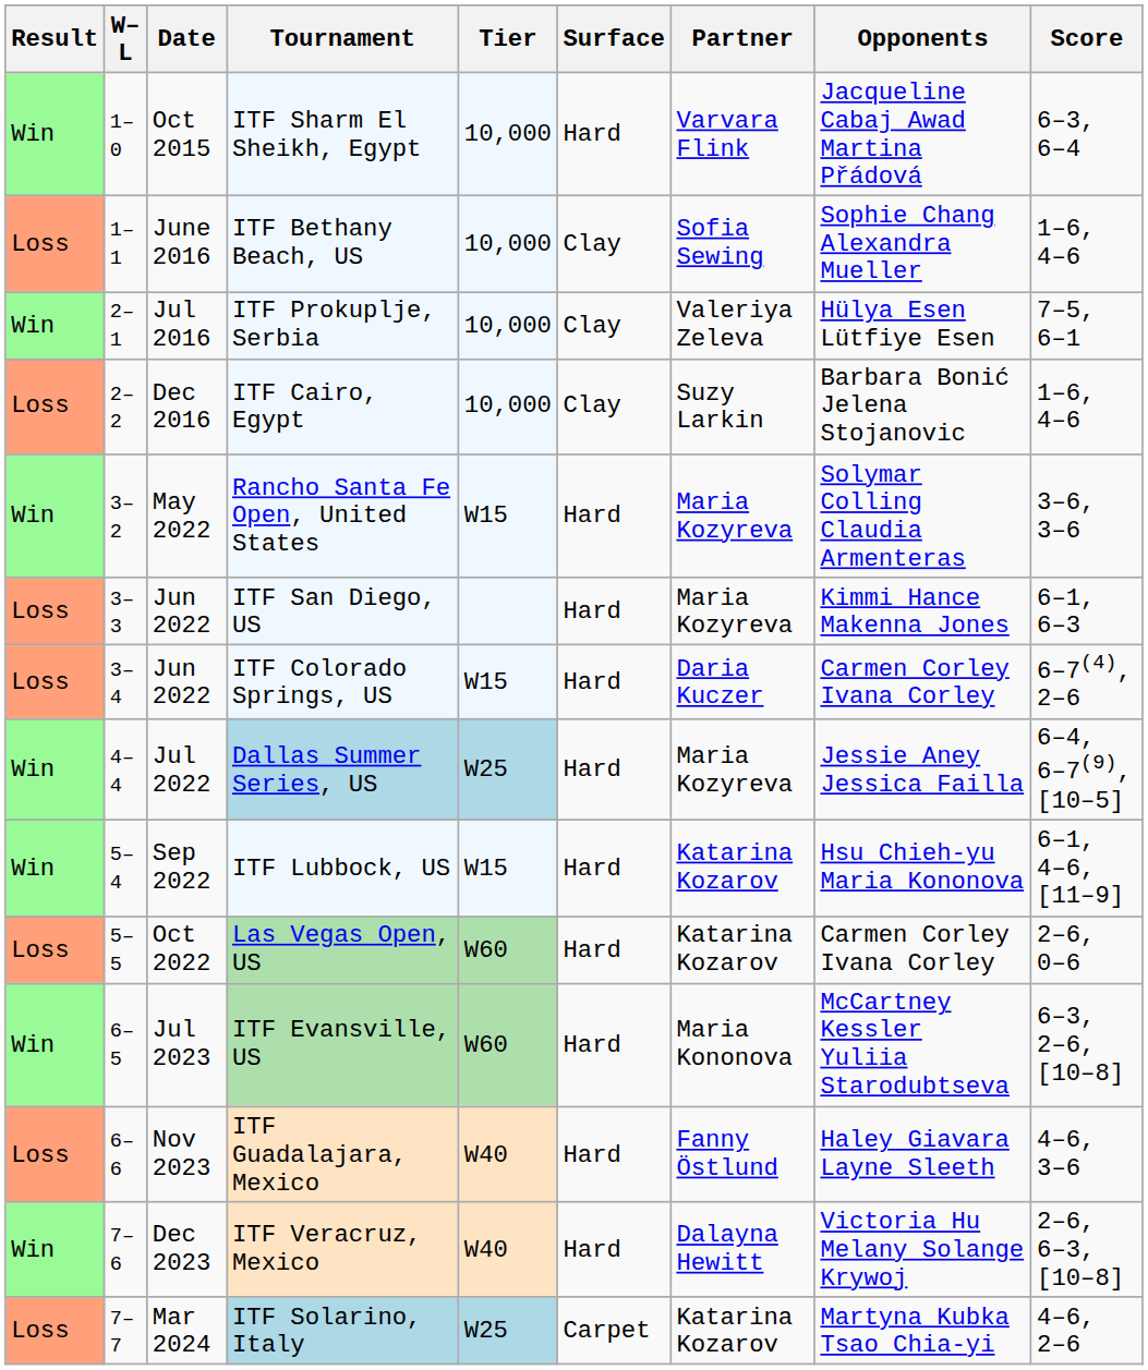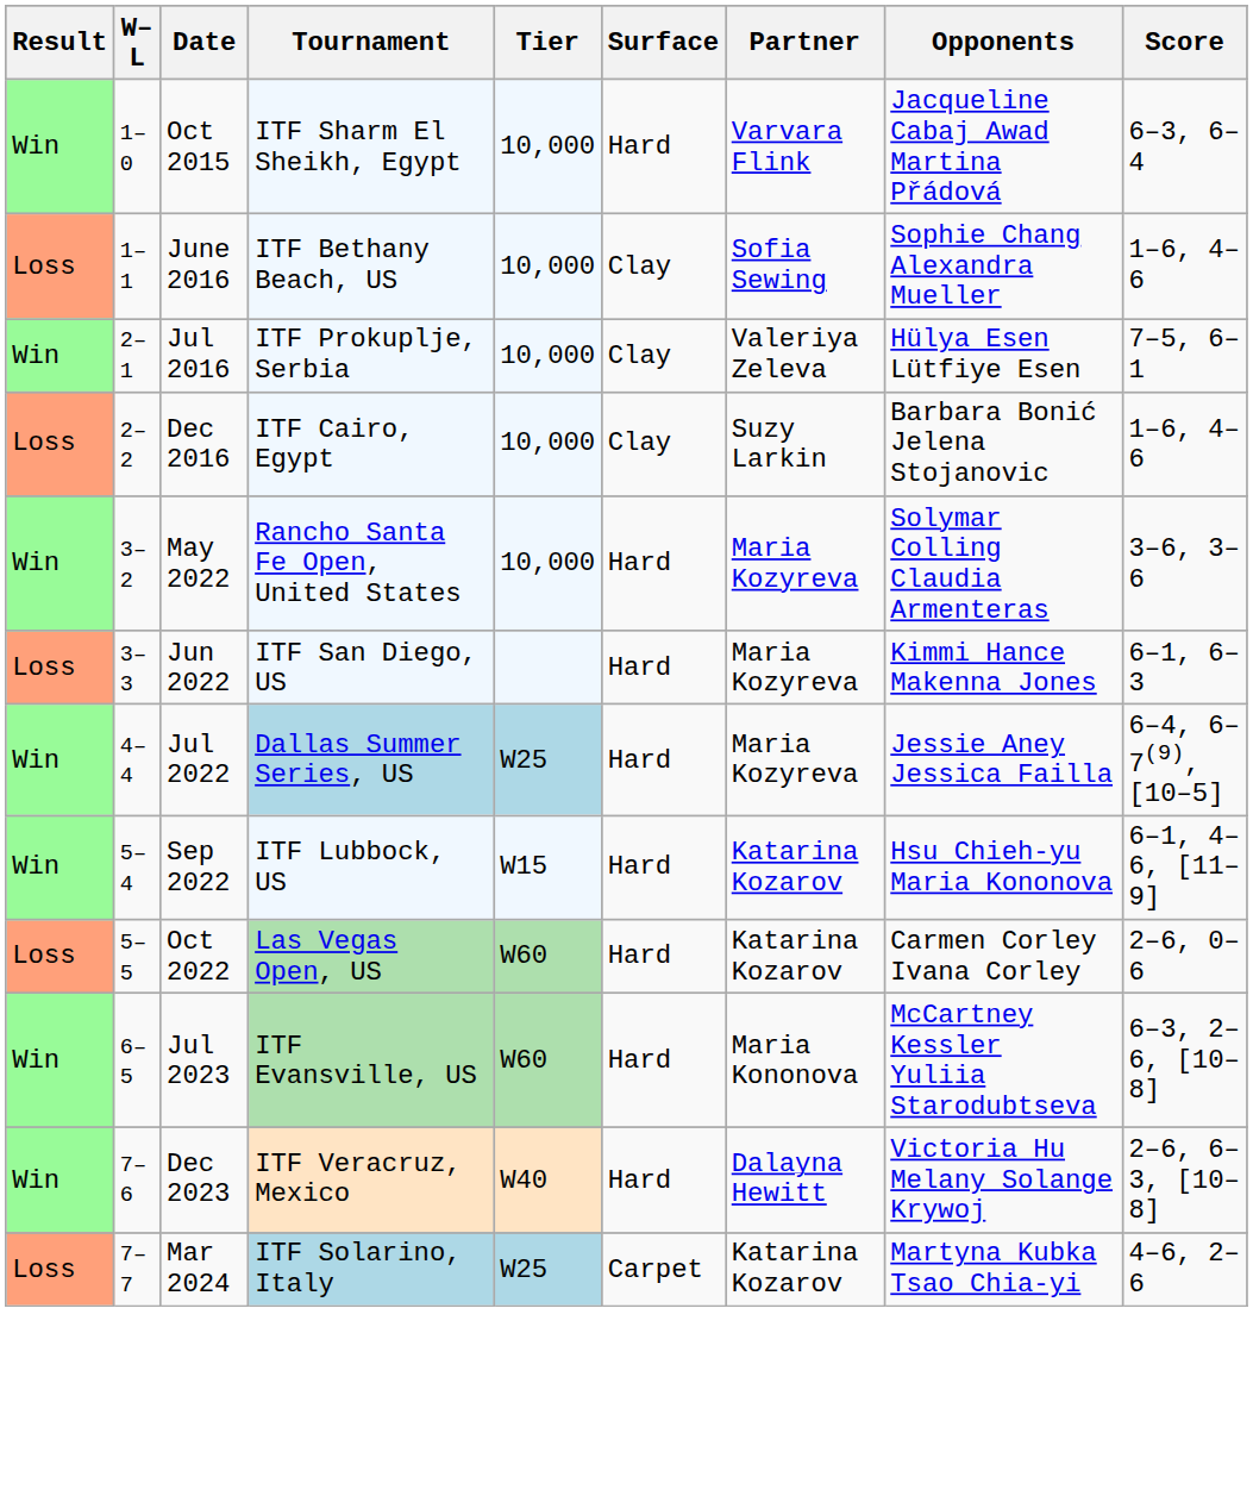 <table class="sortable wikitable">
 <tr>
 <th>Result</th>
 <th class="unsortable">W–L</th>
 <th>Date</th>
 <th>Tournament</th>
 <th>Tier</th>
 <th>Surface</th>
 <th>Partner</th>
 <th>Opponents</th>
 <th class="unsortable">Score</th>
 </tr>
 <tr>
 <td style="background:#98fb98;">Win</td>
 <td><small>1–0</small></td>
 <td>Oct 2015</td>
 <td style="background:#f0f8ff;">ITF Sharm El Sheikh, Egypt</td>
 <td style="background:#f0f8ff;">10,000</td>
 <td>Hard</td>
 <td> <a href='#'>Varvara Flink</a></td>
 <td> <a href='#'>Jacqueline Cabaj Awad</a> <br>  <a href='#'>Martina Přádová</a></td>
 <td>6–3, 6–4</td>
 </tr>
 <tr>
 <td bgcolor="ffa07a">Loss</td>
 <td><small>1–1</small></td>
 <td>June 2016</td>
 <td style="background:#f0f8ff;">ITF Bethany Beach, US</td>
 <td style="background:#f0f8ff;">10,000</td>
 <td>Clay</td>
 <td> <a href='#'>Sofia Sewing</a></td>
 <td> <a href='#'>Sophie Chang</a> <br>  <a href='#'>Alexandra Mueller</a></td>
 <td>1–6, 4–6</td>
 </tr>
 <tr>
 <td style="background:#98fb98;">Win</td>
 <td><small>2–1</small></td>
 <td>Jul 2016</td>
 <td style="background:#f0f8ff;">ITF Prokuplje, Serbia</td>
 <td style="background:#f0f8ff;">10,000</td>
 <td>Clay</td>
 <td> Valeriya Zeleva</td>
 <td> <a href='#'>Hülya Esen</a> <br>  Lütfiye Esen</td>
 <td>7–5, 6–1</td>
 </tr>
 <tr>
 <td bgcolor="ffa07a">Loss</td>
 <td><small>2–2</small></td>
 <td>Dec 2016</td>
 <td style="background:#f0f8ff;">ITF Cairo, Egypt</td>
 <td style="background:#f0f8ff;">10,000</td>
 <td>Clay</td>
 <td> Suzy Larkin</td>
 <td> Barbara Bonić <br>  Jelena Stojanovic</td>
 <td>1–6, 4–6</td>
 </tr>
 <tr>
 <td style="background:#98fb98;">Win</td>
 <td><small>3–2</small></td>
 <td>May 2022</td>
 <td style="background:#f0f8ff;"><a href='#'>Rancho Santa Fe Open</a>, United States</td>
-<td style="background:#f0f8ff;">W15</td>
+<td style="background:#f0f8ff;">10,000</td>
 <td>Hard</td>
 <td> <a href='#'>Maria Kozyreva</a></td>
 <td> <a href='#'>Solymar Colling</a> <br>  <a href='#'>Claudia Armenteras</a></td>
 <td>3–6, 3–6</td>
 </tr>
 <tr>
 <td bgcolor="ffa07a">Loss</td>
 <td><small>3–3</small></td>
 <td>Jun 2022</td>
 <td style="background:#f0f8ff;">ITF San Diego, US</td>
 <td style="background:#f0f8ff;"></td>
 <td>Hard</td>
 <td> Maria Kozyreva</td>
 <td> <a href='#'>Kimmi Hance</a> <br>  <a href='#'>Makenna Jones</a></td>
 <td>6–1, 6–3</td>
-</tr>
-<tr>
-<td bgcolor="ffa07a">Loss</td>
-<td><small>3–4</small></td>
-<td>Jun 2022</td>
-<td style="background:#f0f8ff;">ITF Colorado Springs, US</td>
-<td style="background:#f0f8ff;">W15</td>
-<td>Hard</td>
-<td> <a href='#'>Daria Kuczer</a></td>
-<td> <a href='#'>Carmen Corley</a> <br>  <a href='#'>Ivana Corley</a></td>
-<td>6–7<sup>(4)</sup>, 2–6</td>
 </tr>
 <tr>
 <td style="background:#98fb98;">Win</td>
 <td><small>4–4</small></td>
 <td>Jul 2022</td>
 <td style="background:lightblue;"><a href='#'>Dallas Summer Series</a>, US</td>
 <td style="background:lightblue;">W25</td>
 <td>Hard</td>
 <td> Maria Kozyreva</td>
 <td> <a href='#'>Jessie Aney</a> <br>  <a href='#'>Jessica Failla</a></td>
 <td>6–4, 6–7<sup>(9)</sup>, [10–5]</td>
 </tr>
 <tr>
 <td style="background:#98fb98;">Win</td>
 <td><small>5–4</small></td>
 <td>Sep 2022</td>
 <td style="background:#f0f8ff;">ITF Lubbock, US</td>
 <td style="background:#f0f8ff;">W15</td>
 <td>Hard</td>
 <td> <a href='#'>Katarina Kozarov</a></td>
 <td> <a href='#'>Hsu Chieh-yu</a> <br>  <a href='#'>Maria Kononova</a></td>
 <td>6–1, 4–6, [11–9]</td>
 </tr>
 <tr>
 <td bgcolor="ffa07a">Loss</td>
 <td><small>5–5</small></td>
 <td>Oct 2022</td>
 <td style="background:#addfad;"><a href='#'>Las Vegas Open</a>, US</td>
 <td style="background:#addfad;">W60</td>
 <td>Hard</td>
 <td> Katarina Kozarov</td>
 <td> Carmen Corley <br>  Ivana Corley</td>
 <td>2–6, 0–6</td>
 </tr>
 <tr>
 <td style="background:#98fb98;">Win</td>
 <td><small>6–5</small></td>
 <td>Jul 2023</td>
 <td style="background:#addfad;">ITF Evansville, US</td>
 <td style="background:#addfad;">W60</td>
 <td>Hard</td>
 <td> Maria Kononova</td>
 <td> <a href='#'>McCartney Kessler</a> <br>  <a href='#'>Yuliia Starodubtseva</a></td>
 <td>6–3, 2–6, [10–8]</td>
 </tr>
 <tr>
-<td bgcolor="ffa07a">Loss</td>
-<td><small>6–6</small></td>
-<td>Nov 2023</td>
-<td style="background:#ffe4c4;">ITF Guadalajara, Mexico</td>
-<td style="background:#ffe4c4;">W40</td>
-<td>Hard</td>
-<td> <a href='#'>Fanny Östlund</a></td>
-<td> <a href='#'>Haley Giavara</a> <br>  <a href='#'>Layne Sleeth</a></td>
-<td>4–6, 3–6</td>
-</tr>
-<tr>
 <td style="background:#98fb98;">Win</td>
 <td><small>7–6</small></td>
 <td>Dec 2023</td>
 <td style="background:#ffe4c4;">ITF Veracruz, Mexico</td>
 <td style="background:#ffe4c4;">W40</td>
 <td>Hard</td>
 <td> <a href='#'>Dalayna Hewitt</a></td>
 <td> <a href='#'>Victoria Hu</a> <br>  <a href='#'>Melany Solange Krywoj</a></td>
 <td>2–6, 6–3, [10–8]</td>
 </tr>
 <tr>
 <td bgcolor="ffa07a">Loss</td>
 <td><small>7–7</small></td>
 <td>Mar 2024</td>
 <td style="background:lightblue;">ITF Solarino, Italy</td>
 <td style="background:lightblue;">W25</td>
 <td>Carpet</td>
 <td> Katarina Kozarov</td>
 <td> <a href='#'>Martyna Kubka</a> <br>  <a href='#'>Tsao Chia-yi</a></td>
 <td>4–6, 2–6</td>
 </tr>
 </table>
